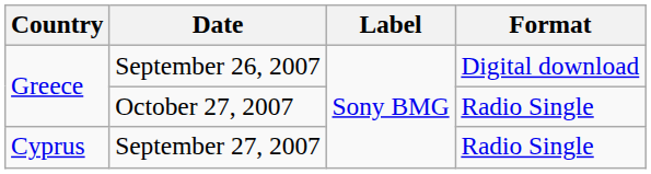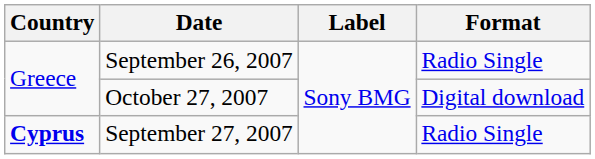 <table class="sortable wikitable">
 <tr>
 <th>Country</th>
 <th>Date</th>
 <th>Label</th>
 <th>Format</th>
 </tr>
 <tr>
 <td rowspan="2"><a href='#'>Greece</a></td>
 <td>September 26, 2007</td>
 <td rowspan="3"><a href='#'>Sony BMG</a></td>
+<td><a href='#'>Radio Single</a></td>
+</tr>
+<tr>
+<td>October 27, 2007</td>
 <td><a href='#'>Digital download</a></td>
 </tr>
 <tr>
-<td>October 27, 2007</td>
-<td><a href='#'>Radio Single</a></td>
-</tr>
-<tr>
-<td><a href='#'>Cyprus</a></td>
+<td><strong><a href='#'>Cyprus</a></strong></td>
 <td>September 27, 2007</td>
 <td><a href='#'>Radio Single</a></td>
 </tr>
 </table>
